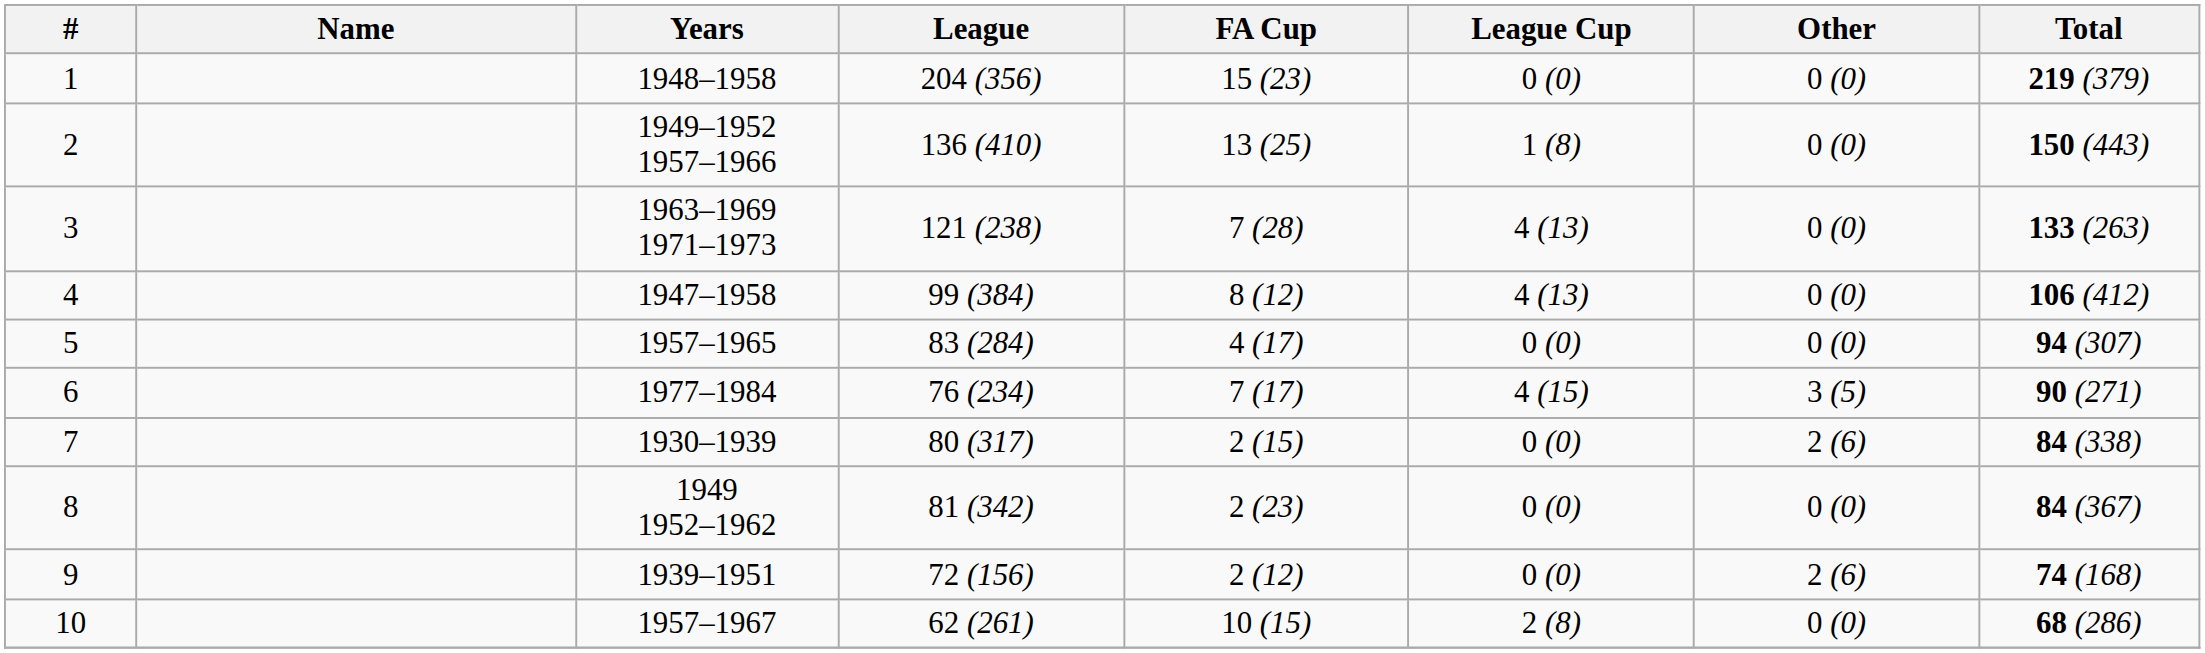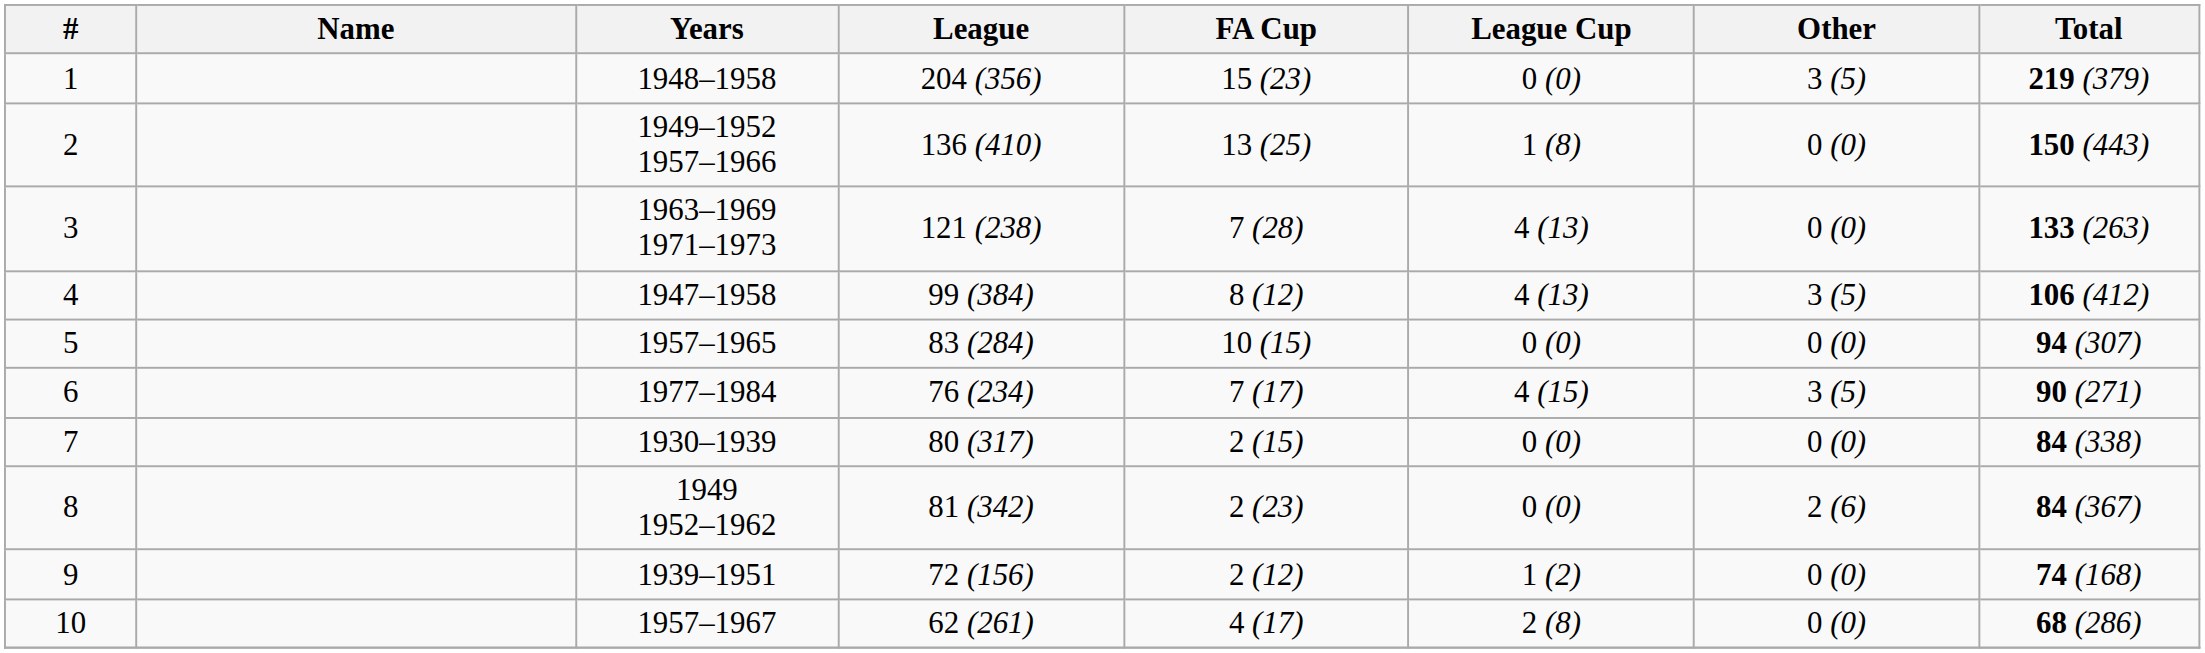 <table class="wikitable sortable" style="text-align: center;" width = 90%;>
 <tr>
 <th width=6%>#</th>
 <th width=20%>Name</th>
 <th width=12%>Years</th>
 <th width=13%>League</th>
 <th width=13%>FA Cup</th>
 <th width=13%>League Cup</th>
 <th width=13%>Other</th>
 <th width=13%>Total</th>
 </tr>
 <tr>
 <td>1</td>
 <td style="text-align:left;"> </td>
 <td>1948–1958</td>
 <td>204 <em>(356)</em></td>
 <td>15 <em>(23)</em></td>
 <td>0 <em>(0)</em></td>
-<td>0 <em>(0)</em></td>
+<td>3 <em>(5)</em></td>
 <td><strong>219</strong> <em>(379)</em></td>
 </tr>
 <tr>
 <td>2</td>
 <td style="text-align:left;"> </td>
 <td>1949–1952<br>1957–1966</td>
 <td>136 <em>(410)</em></td>
 <td>13 <em>(25)</em></td>
 <td>1 <em>(8)</em></td>
 <td>0 <em>(0)</em></td>
 <td><strong>150</strong> <em>(443)</em></td>
 </tr>
 <tr>
 <td>3</td>
 <td style="text-align:left;"> </td>
 <td>1963–1969<br>1971–1973</td>
 <td>121 <em>(238)</em></td>
 <td>7 <em>(28)</em></td>
 <td>4 <em>(13)</em></td>
 <td>0 <em>(0)</em></td>
 <td><strong>133</strong> <em>(263)</em></td>
 </tr>
 <tr>
 <td>4</td>
 <td style="text-align:left;"> </td>
 <td>1947–1958</td>
 <td>99 <em>(384)</em></td>
 <td>8 <em>(12)</em></td>
 <td>4 <em>(13)</em></td>
-<td>0 <em>(0)</em></td>
+<td>3 <em>(5)</em></td>
 <td><strong>106</strong> <em>(412)</em></td>
 </tr>
 <tr>
 <td>5</td>
 <td style="text-align:left;"> </td>
 <td>1957–1965</td>
 <td>83 <em>(284)</em></td>
-<td>4 <em>(17)</em></td>
+<td>10 <em>(15)</em></td>
 <td>0 <em>(0)</em></td>
 <td>0 <em>(0)</em></td>
 <td><strong>94</strong> <em>(307)</em></td>
 </tr>
 <tr>
 <td>6</td>
 <td style="text-align:left;"> </td>
 <td>1977–1984</td>
 <td>76 <em>(234)</em></td>
 <td>7 <em>(17)</em></td>
 <td>4 <em>(15)</em></td>
 <td>3 <em>(5)</em></td>
 <td><strong>90</strong> <em>(271)</em></td>
 </tr>
 <tr>
 <td>7</td>
 <td style="text-align:left;"> </td>
 <td>1930–1939</td>
 <td>80 <em>(317)</em></td>
 <td>2 <em>(15)</em></td>
 <td>0 <em>(0)</em></td>
-<td>2 <em>(6)</em></td>
+<td>0 <em>(0)</em></td>
 <td><strong>84</strong> <em>(338)</em></td>
 </tr>
 <tr>
 <td>8</td>
 <td style="text-align:left;"> </td>
 <td>1949<br>1952–1962</td>
 <td>81 <em>(342)</em></td>
 <td>2 <em>(23)</em></td>
 <td>0 <em>(0)</em></td>
-<td>0 <em>(0)</em></td>
+<td>2 <em>(6)</em></td>
 <td><strong>84</strong> <em>(367)</em></td>
 </tr>
 <tr>
 <td>9</td>
 <td style="text-align:left;"> </td>
 <td>1939–1951</td>
 <td>72 <em>(156)</em></td>
 <td>2 <em>(12)</em></td>
+<td>1 <em>(2)</em></td>
 <td>0 <em>(0)</em></td>
-<td>2 <em>(6)</em></td>
 <td><strong>74</strong> <em>(168)</em></td>
 </tr>
 <tr>
 <td>10</td>
 <td style="text-align:left;"> </td>
 <td>1957–1967</td>
 <td>62 <em>(261)</em></td>
-<td>10 <em>(15)</em></td>
+<td>4 <em>(17)</em></td>
 <td>2 <em>(8)</em></td>
 <td>0 <em>(0)</em></td>
 <td><strong>68</strong> <em>(286)</em></td>
 </tr>
 <tr>
 </tr>
 </table>
